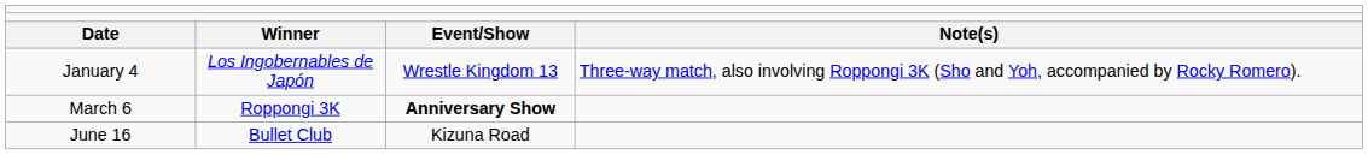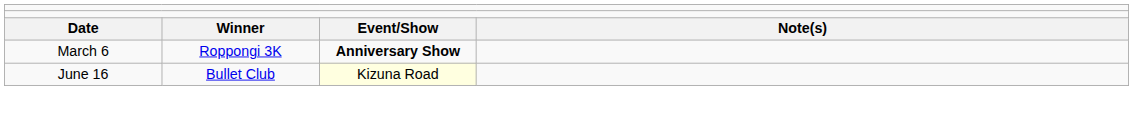 <table class="wikitable" style="text-align:center; width:100%;">
 <tr>
 <td colspan="4"></td>
 </tr>
 <tr>
 <td colspan="4"><strong></strong></td>
 </tr>
 <tr>
 <th width=14%>Date</th>
 <th width=14%>Winner</th>
 <th width=14%>Event/Show</th>
 <th width=58%>Note(s)</th>
 </tr>
 <tr>
-<td>January 4</td>
-<td><em><a href='#'>Los Ingobernables de Japón</a></em><br></td>
-<td><a href='#'>Wrestle Kingdom 13</a></td>
-<td align=left><a href='#'>Three-way match</a>, also involving <a href='#'>Roppongi 3K</a> (<a href='#'>Sho</a> and <a href='#'>Yoh</a>, accompanied by <a href='#'>Rocky Romero</a>).</td>
-</tr>
-<tr>
 <td>March 6</td>
 <td><a href='#'>Roppongi 3K</a><br></td>
 <td><strong>Anniversary Show</strong></td>
 <td></td>
 </tr>
 <tr>
 <td>June 16</td>
 <td><a href='#'>Bullet Club</a><br></td>
-<td>Kizuna Road</td>
+<td style="background: lightyellow;">Kizuna Road</td>
 <td></td>
 </tr>
 </table>
